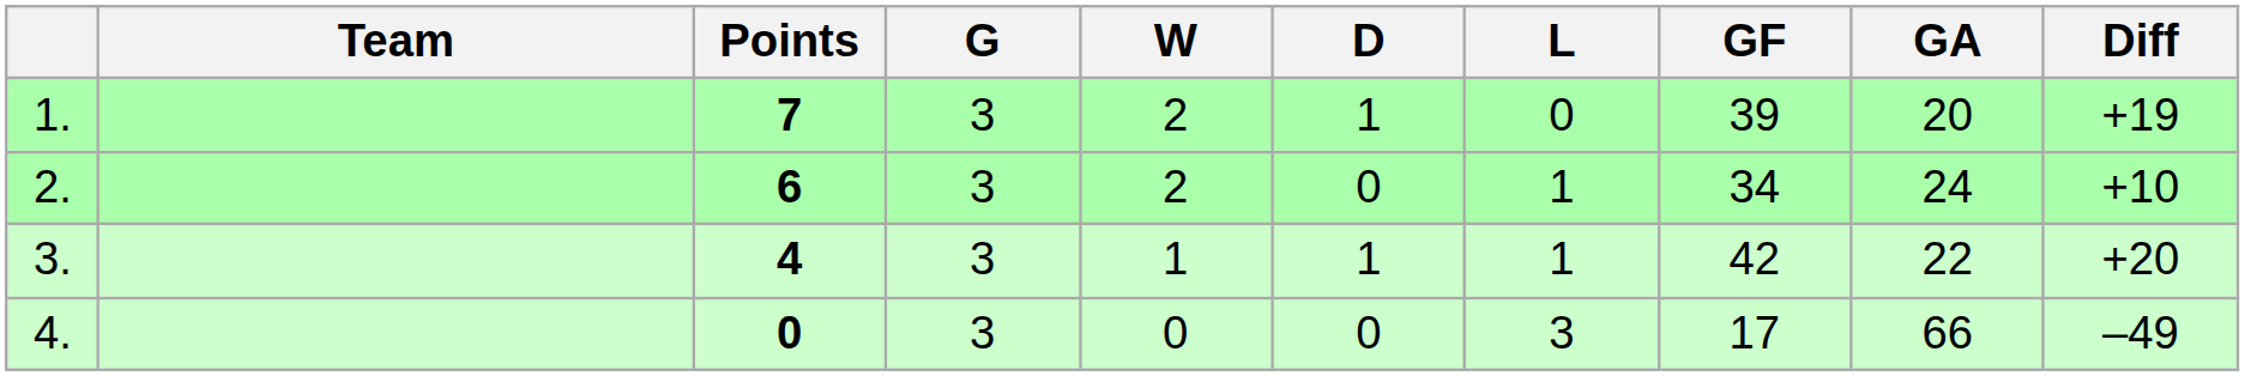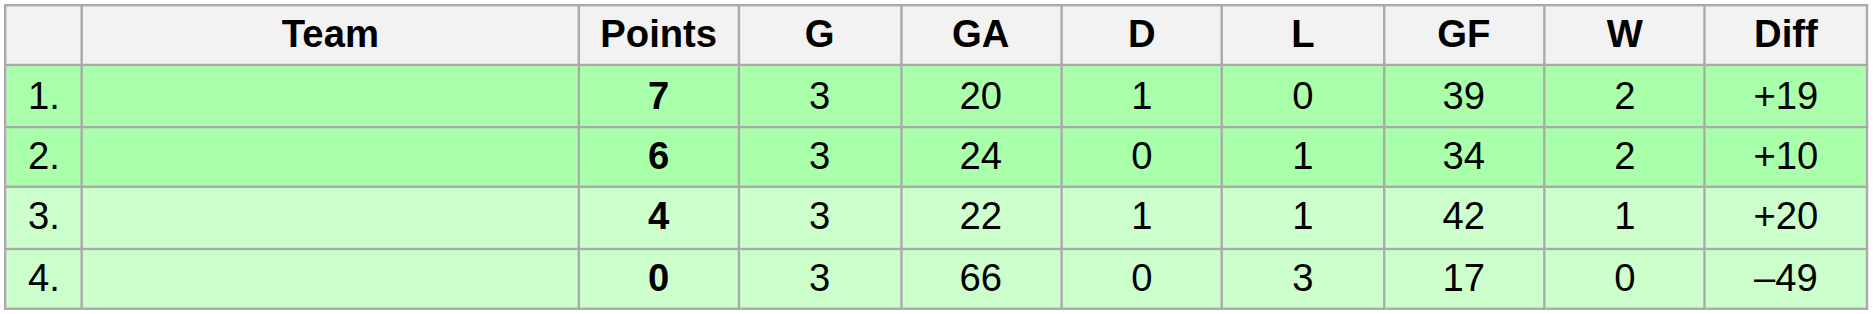 <table class=wikitable style="text-align:center">
 <tr bgcolor="#DCDCDC">
 <th width="25"></th>
 <th width="200">Team</th>
 <th width="60">Points</th>
 <th width="60">G</th>
-<th width="60">W</th>
+<th width="60">GA</th>
 <th width="60">D</th>
 <th width="60">L</th>
 <th width="60">GF</th>
-<th width="60">GA</th>
+<th width="60">W</th>
 <th width="60">Diff</th>
 </tr>
 <tr bgcolor=#AAFFAA>
 <td>1.</td>
 <td align=left></td>
 <td><strong>7</strong></td>
 <td>3</td>
-<td>2</td>
+<td>20</td>
 <td>1</td>
 <td>0</td>
 <td>39</td>
-<td>20</td>
+<td>2</td>
 <td>+19</td>
 </tr>
 <tr bgcolor=#AAFFAA>
 <td>2.</td>
 <td align=left></td>
 <td><strong>6</strong></td>
 <td>3</td>
-<td>2</td>
+<td>24</td>
 <td>0</td>
 <td>1</td>
 <td>34</td>
-<td>24</td>
+<td>2</td>
 <td>+10</td>
 </tr>
 <tr bgcolor=#CCFFCC>
 <td>3.</td>
 <td align=left></td>
 <td><strong>4</strong></td>
 <td>3</td>
-<td>1</td>
+<td>22</td>
 <td>1</td>
 <td>1</td>
 <td>42</td>
-<td>22</td>
+<td>1</td>
 <td>+20</td>
 </tr>
 <tr bgcolor=#CCFFCC>
 <td>4.</td>
 <td align=left></td>
 <td><strong>0</strong></td>
 <td>3</td>
-<td>0</td>
+<td>66</td>
 <td>0</td>
 <td>3</td>
 <td>17</td>
-<td>66</td>
+<td>0</td>
 <td>–49</td>
 </tr>
 </table>
